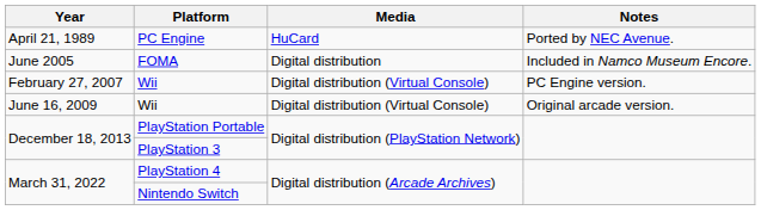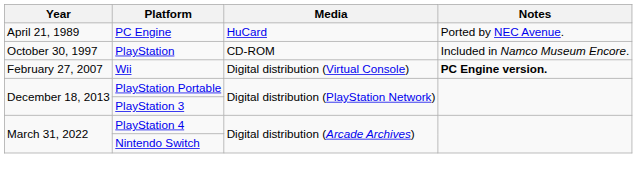 <table class="wikitable sortable" style="font-size:95%;">
 <tr>
 <th>Year</th>
 <th>Platform</th>
 <th>Media</th>
 <th>Notes</th>
 </tr>
 <tr>
 <td>April 21, 1989</td>
 <td><a href='#'>PC Engine</a></td>
 <td><a href='#'>HuCard</a></td>
 <td>Ported by <a href='#'>NEC Avenue</a>.</td>
 </tr>
 <tr>
-<td>June 2005</td>
-<td><a href='#'>FOMA</a></td>
-<td>Digital distribution</td>
+<td>October 30, 1997</td>
+<td><a href='#'>PlayStation</a></td>
+<td>CD-ROM</td>
 <td>Included in <em>Namco Museum Encore</em>.</td>
 </tr>
 <tr>
 <td>February 27, 2007</td>
 <td><a href='#'>Wii</a></td>
 <td>Digital distribution (<a href='#'>Virtual Console</a>)</td>
-<td>PC Engine version.</td>
-</tr>
-<tr>
-<td>June 16, 2009</td>
-<td>Wii</td>
-<td>Digital distribution (Virtual Console)</td>
-<td>Original arcade version.</td>
+<td><strong>PC Engine version.</strong></td>
 </tr>
 <tr>
 <td rowspan="2">December 18, 2013</td>
 <td><a href='#'>PlayStation Portable</a></td>
 <td rowspan="2">Digital distribution (<a href='#'>PlayStation Network</a>)</td>
 <td rowspan="2"></td>
 </tr>
 <tr>
 <td><a href='#'>PlayStation 3</a></td>
 </tr>
 <tr>
 <td rowspan="2">March 31, 2022</td>
 <td><a href='#'>PlayStation 4</a></td>
 <td rowspan="2">Digital distribution (<em><a href='#'>Arcade Archives</a></em>)</td>
 <td rowspan="2"></td>
 </tr>
 <tr>
 <td><a href='#'>Nintendo Switch</a></td>
 </tr>
 </table>
